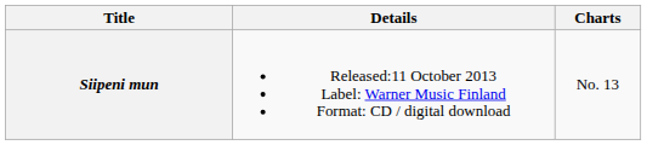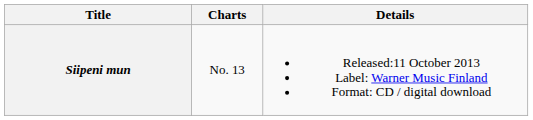 <table class="wikitable plainrowheaders" style="text-align:center;" border="1">
 <tr>
 <th scope="col" style="width:14em;">Title</th>
+<th scope="col" style="width:5em;">Charts</th>
 <th scope="col"  style="width:20em;">Details</th>
-<th scope="col" style="width:5em;">Charts</th>
 </tr>
 <tr>
 <th scope="row"><em>Siipeni mun</em></th>
+<td>No. 13</td>
 <td><br><ul><li>Released:11 October 2013</li><li>Label: <a href='#'>Warner Music Finland</a></li><li>Format: CD / digital download</li></ul></td>
-<td>No. 13</td>
 </tr>
 </table>
